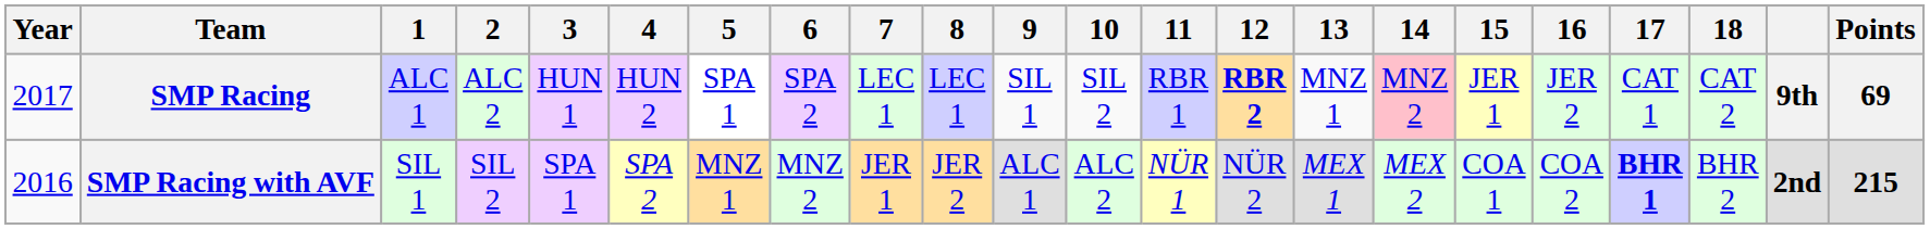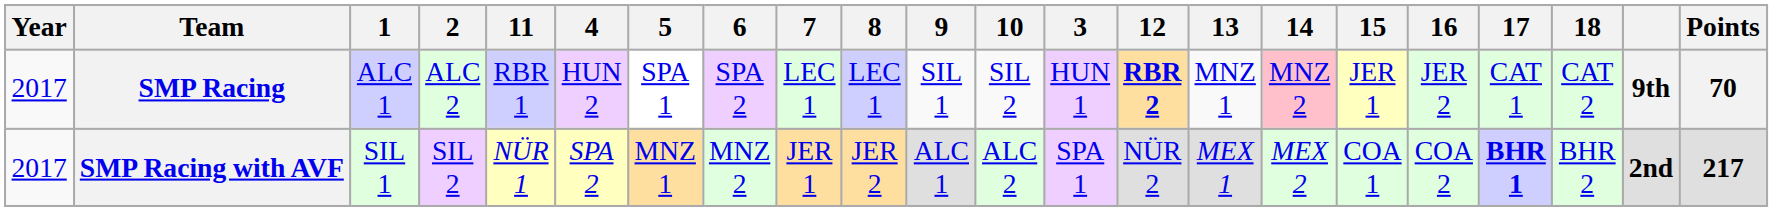 <table class="wikitable" style="text-align:center; font-size:85%">
 <tr>
 <th>Year</th>
 <th>Team</th>
 <th>1</th>
 <th>2</th>
-<th>3</th>
+<th>11</th>
 <th>4</th>
 <th>5</th>
 <th>6</th>
 <th>7</th>
 <th>8</th>
 <th>9</th>
 <th>10</th>
-<th>11</th>
+<th>3</th>
 <th>12</th>
 <th>13</th>
 <th>14</th>
 <th>15</th>
 <th>16</th>
 <th>17</th>
 <th>18</th>
 <th></th>
 <th>Points</th>
 </tr>
 <tr>
 <td><a href='#'>2017</a></td>
 <th nowrap><a href='#'>SMP Racing</a></th>
 <td style="background:#CFCFFF;"><a href='#'>ALC<br>1</a><br></td>
 <td style="background:#DFFFDF;"><a href='#'>ALC<br>2</a><br></td>
-<td style="background:#EFCFFF;"><a href='#'>HUN<br>1</a><br></td>
+<td style="background:#CFCFFF;"><a href='#'>RBR<br>1</a><br></td>
 <td style="background:#EFCFFF;"><a href='#'>HUN<br>2</a><br></td>
 <td style="background:#FFFFFF;"><a href='#'>SPA<br>1</a><br></td>
 <td style="background:#EFCFFF;"><a href='#'>SPA<br>2</a><br></td>
 <td style="background:#DFFFDF;"><a href='#'>LEC<br>1</a><br></td>
 <td style="background:#CFCFFF;"><a href='#'>LEC<br>1</a><br></td>
 <td><a href='#'>SIL<br>1</a></td>
 <td><a href='#'>SIL<br>2</a></td>
-<td style="background:#CFCFFF;"><a href='#'>RBR<br>1</a><br></td>
+<td style="background:#EFCFFF;"><a href='#'>HUN<br>1</a><br></td>
 <td style="background:#FFDF9F;"><strong><a href='#'>RBR<br>2</a></strong><br></td>
 <td><a href='#'>MNZ<br>1</a></td>
 <td style="background: pink;"><a href='#'>MNZ<br>2</a></td>
 <td style="background:#FFFFBF;"><a href='#'>JER<br>1</a><br></td>
 <td style="background:#DFFFDF;"><a href='#'>JER<br>2</a><br></td>
 <td style="background:#DFFFDF;"><a href='#'>CAT<br>1</a><br></td>
 <td style="background:#DFFFDF;"><a href='#'>CAT<br>2</a><br></td>
 <th>9th</th>
-<th>69</th>
+<th>70</th>
 </tr>
 <tr>
-<td><a href='#'>2016</a></td>
+<td><a href='#'>2017</a></td>
 <th nowrap><a href='#'>SMP Racing with AVF</a></th>
 <td style="background:#DFFFDF;"><a href='#'>SIL<br>1</a><br></td>
 <td style="background:#EFCFFF;"><a href='#'>SIL<br>2</a><br></td>
-<td style="background:#EFCFFF;"><a href='#'>SPA<br>1</a><br></td>
+<td style="background:#FFFFBF;"><em><a href='#'>NÜR<br>1</a></em><br></td>
 <td style="background:#FFFFBF;"><em><a href='#'>SPA<br>2</a></em><br></td>
 <td style="background:#FFDF9F;"><a href='#'>MNZ<br>1</a><br></td>
 <td style="background:#DFFFDF;"><a href='#'>MNZ<br>2</a><br></td>
 <td style="background:#FFDF9F;"><a href='#'>JER<br>1</a><br></td>
 <td style="background:#FFDF9F;"><a href='#'>JER<br>2</a><br></td>
 <td style="background:#DFDFDF;"><a href='#'>ALC<br>1</a><br></td>
 <td style="background:#DFFFDF;"><a href='#'>ALC<br>2</a><br></td>
-<td style="background:#FFFFBF;"><em><a href='#'>NÜR<br>1</a></em><br></td>
+<td style="background:#EFCFFF;"><a href='#'>SPA<br>1</a><br></td>
 <td style="background:#DFDFDF;"><a href='#'>NÜR<br>2</a><br></td>
 <td style="background:#DFDFDF;"><em><a href='#'>MEX<br>1</a></em><br></td>
 <td style="background:#DFFFDF;"><em><a href='#'>MEX<br>2</a></em><br></td>
 <td style="background:#DFFFDF;"><a href='#'>COA<br>1</a><br></td>
 <td style="background:#DFFFDF;"><a href='#'>COA<br>2</a><br></td>
 <td style="background:#CFCFFF;"><strong><a href='#'>BHR<br>1</a></strong><br></td>
 <td style="background:#DFFFDF;"><a href='#'>BHR<br>2</a><br></td>
 <th style="background:#DFDFDF;">2nd</th>
-<th style="background:#DFDFDF;">215</th>
+<th style="background:#DFDFDF;">217</th>
 </tr>
 </table>
